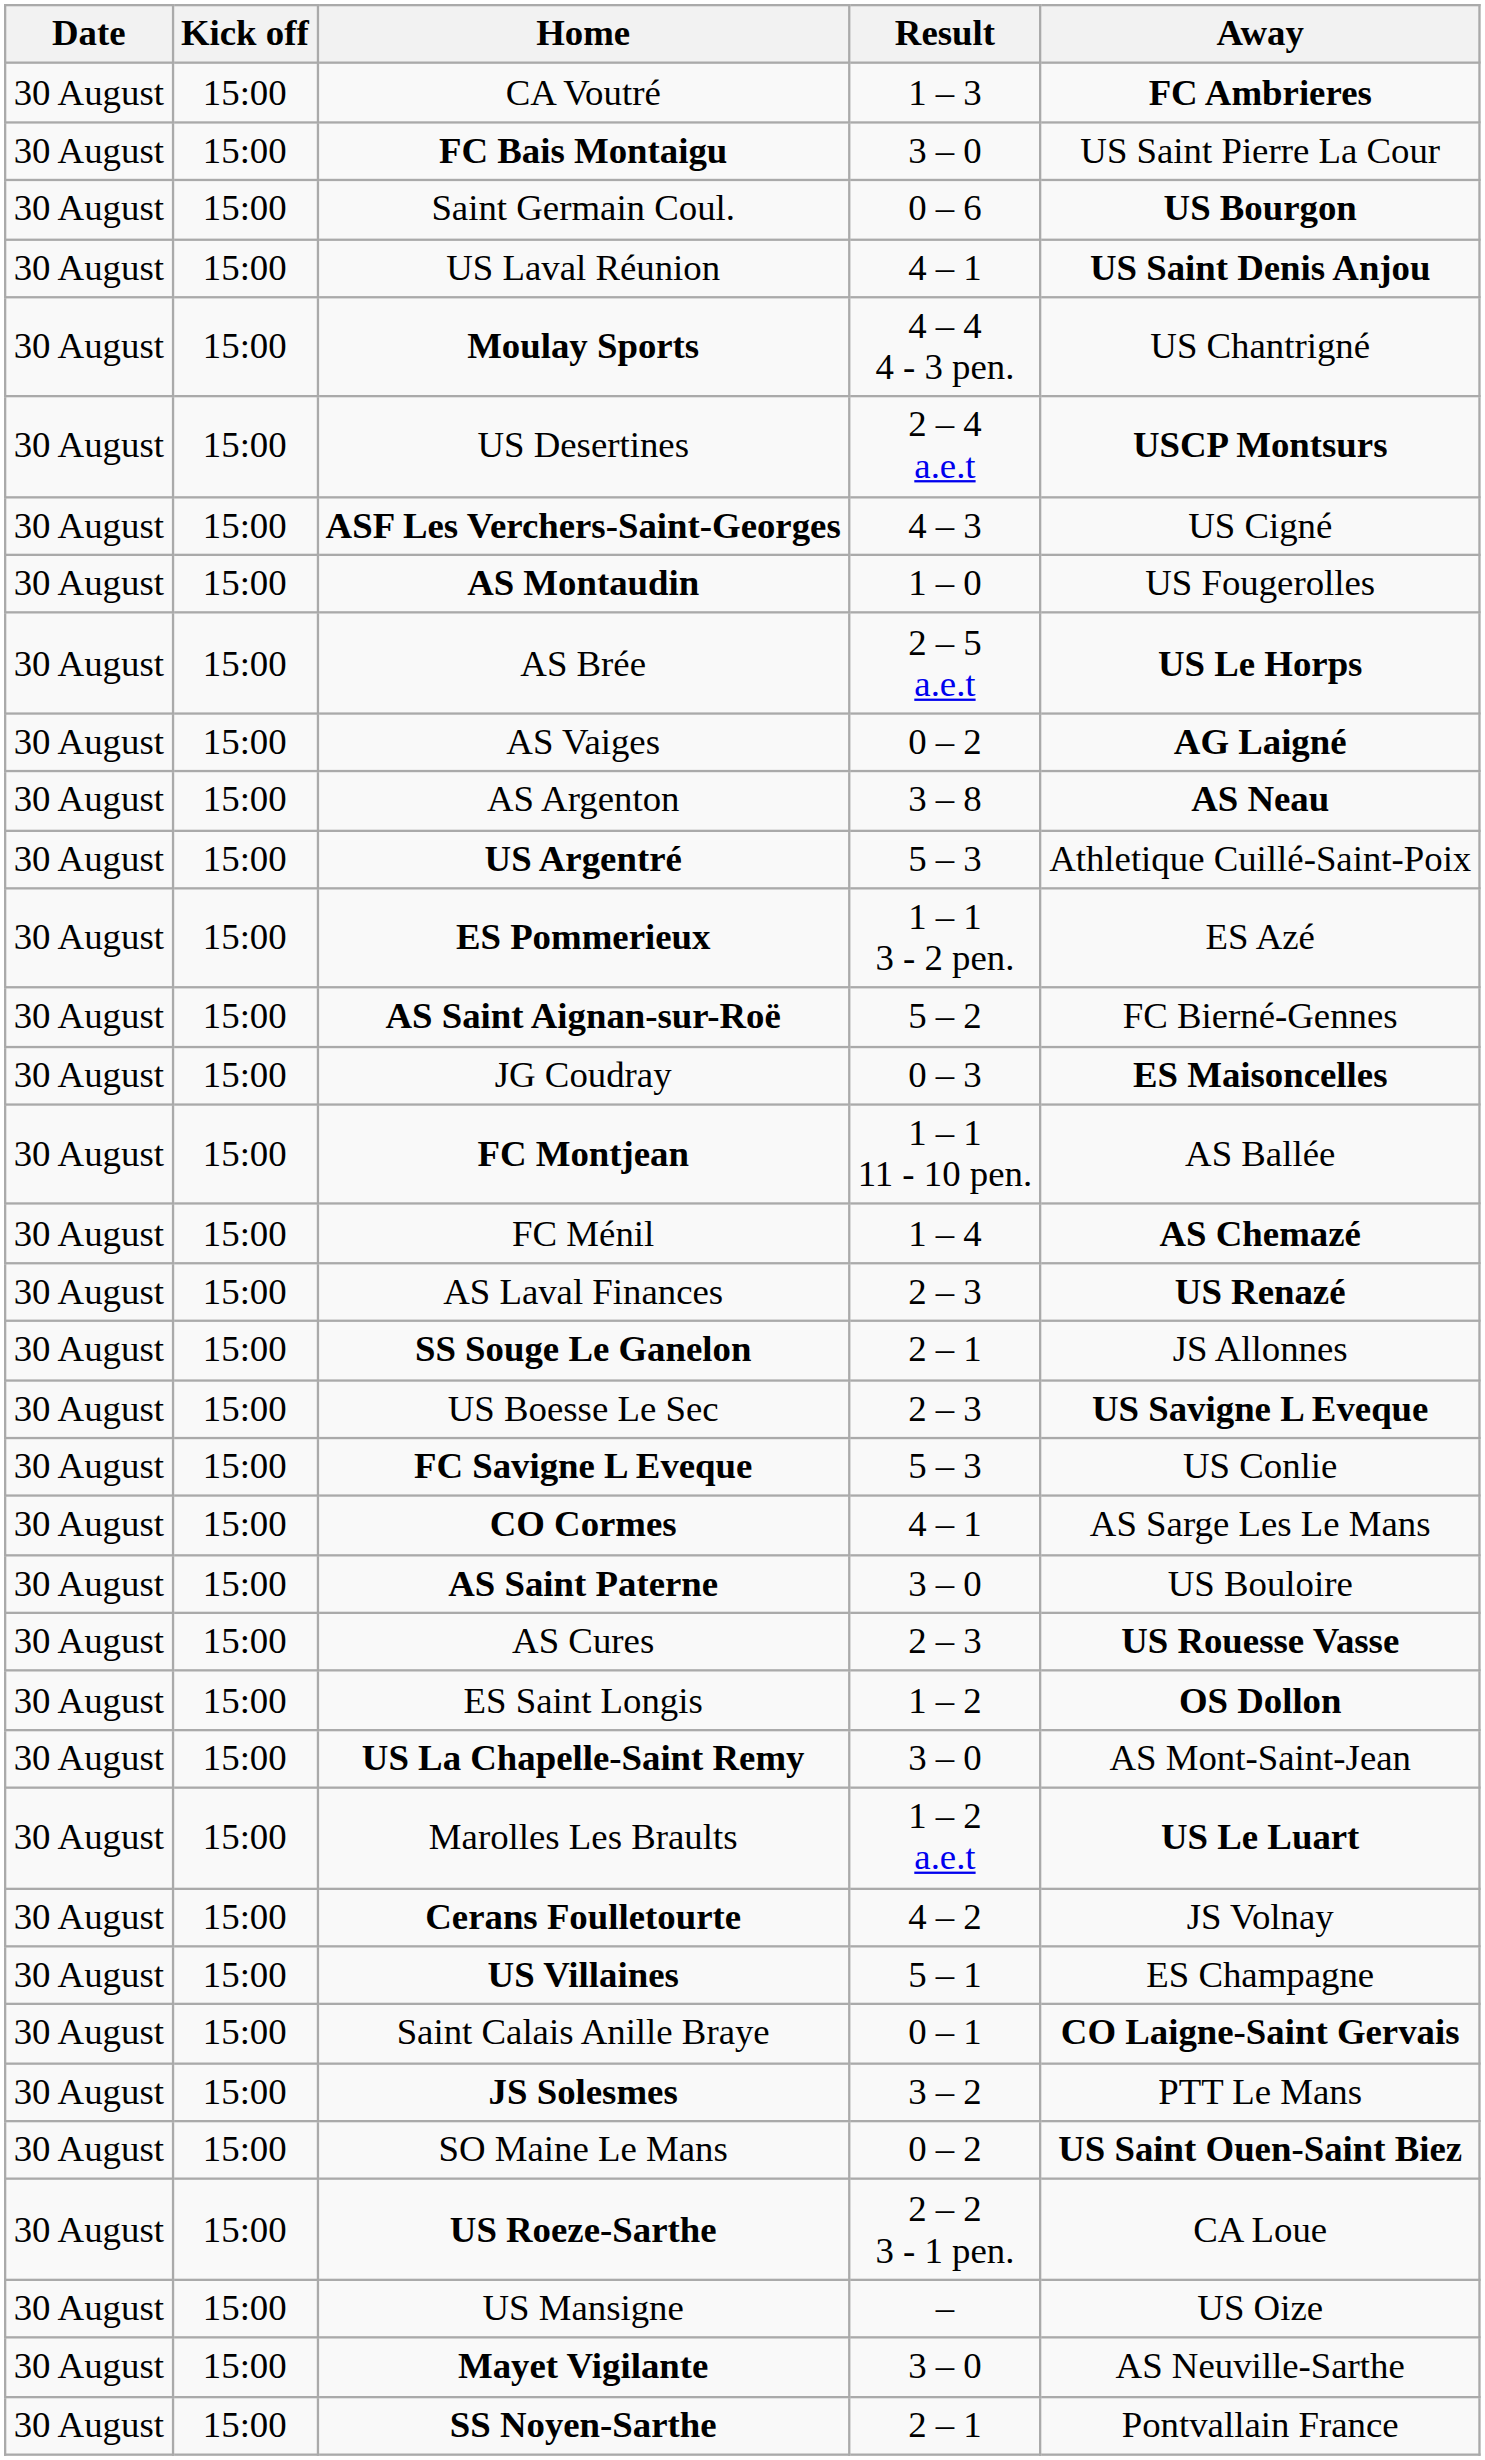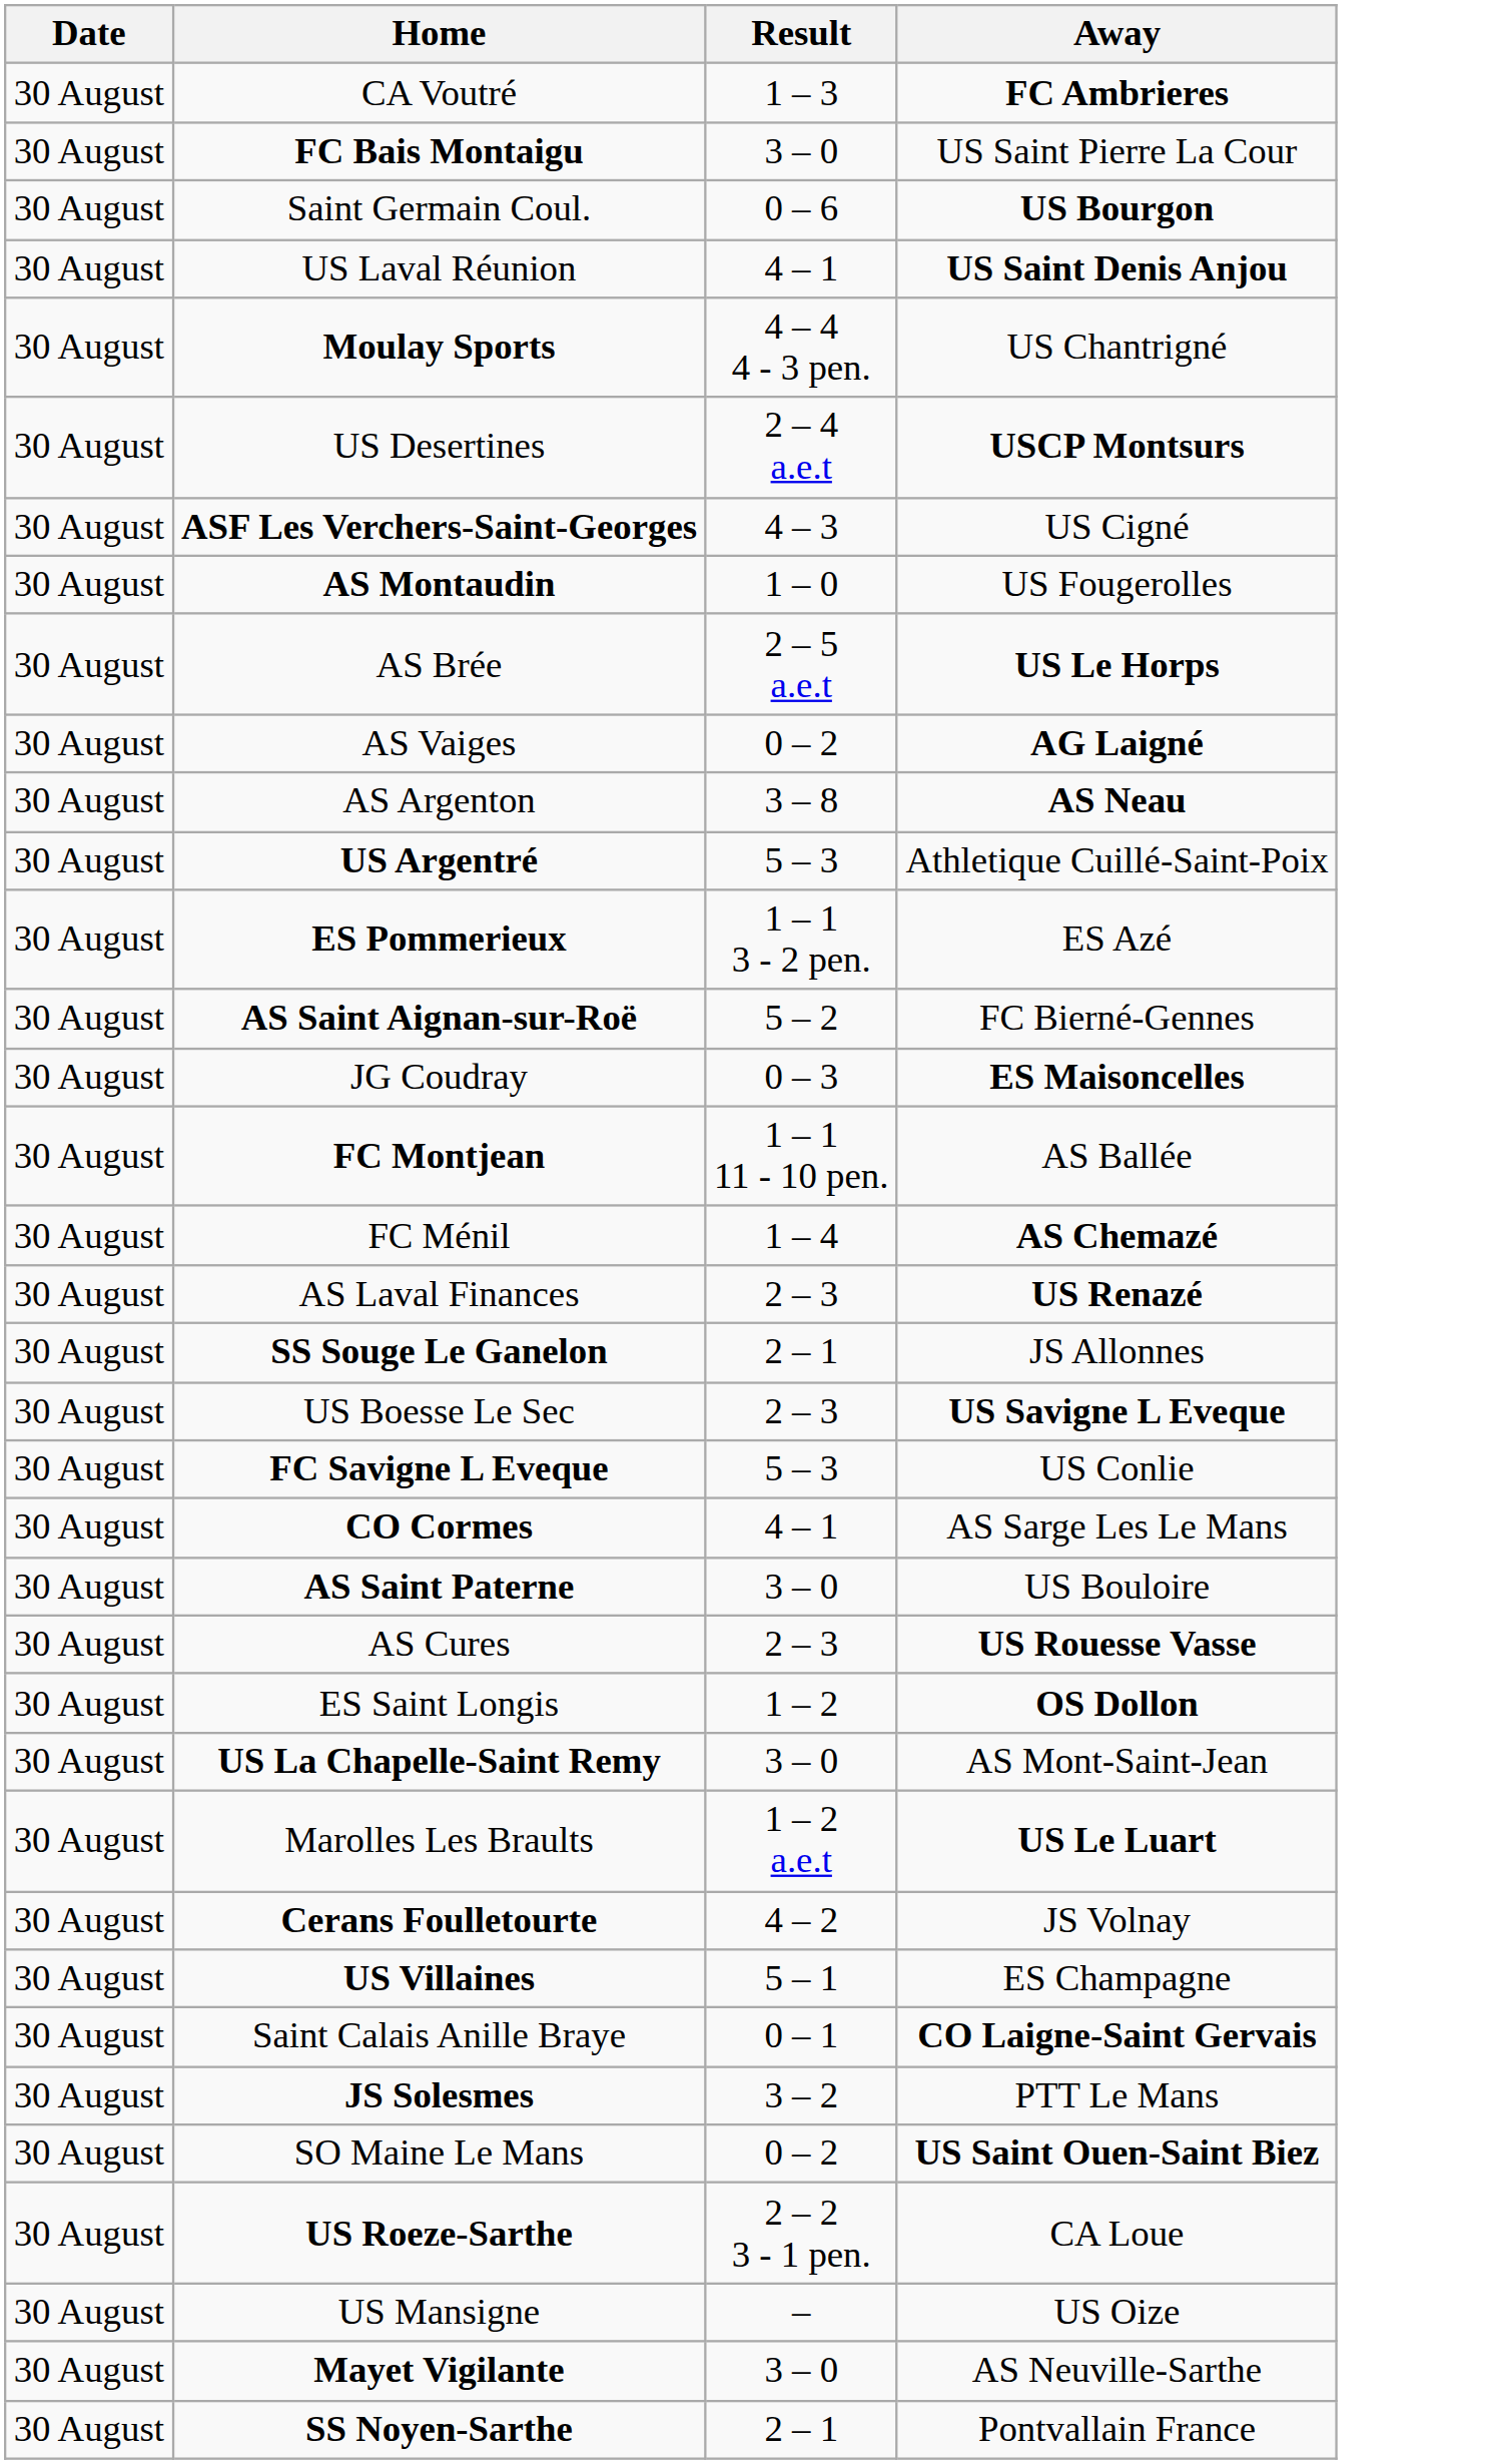 <table class="wikitable" style="text-align: center">
 <tr>
 <th scope="col">Date</th>
-<th scope="col">Kick off</th>
 <th scope="col">Home</th>
 <th scope="col">Result</th>
 <th scope="col">Away</th>
 </tr>
 <tr>
 <td>30 August</td>
-<td>15:00</td>
 <td>CA Voutré</td>
 <td>1 – 3</td>
 <td><strong>FC Ambrieres</strong></td>
 </tr>
 <tr>
 <td>30 August</td>
-<td>15:00</td>
 <td><strong>FC Bais Montaigu</strong></td>
 <td>3 – 0</td>
 <td>US Saint Pierre La Cour</td>
 </tr>
 <tr>
 <td>30 August</td>
-<td>15:00</td>
 <td>Saint Germain Coul.</td>
 <td>0 – 6</td>
 <td><strong>US Bourgon</strong></td>
 </tr>
 <tr>
 <td>30 August</td>
-<td>15:00</td>
 <td>US Laval Réunion</td>
 <td>4 – 1</td>
 <td><strong>US Saint Denis Anjou</strong></td>
 </tr>
 <tr>
 <td>30 August</td>
-<td>15:00</td>
 <td><strong>Moulay Sports</strong></td>
 <td>4 – 4 <br> 4 - 3 pen.</td>
 <td>US Chantrigné</td>
 </tr>
 <tr>
 <td>30 August</td>
-<td>15:00</td>
 <td>US Desertines</td>
 <td>2 – 4 <br> <a href='#'>a.e.t</a></td>
 <td><strong>USCP Montsurs</strong></td>
 </tr>
 <tr>
 <td>30 August</td>
-<td>15:00</td>
 <td><strong>ASF Les Verchers-Saint-Georges</strong></td>
 <td>4 – 3</td>
 <td>US Cigné</td>
 </tr>
 <tr>
 <td>30 August</td>
-<td>15:00</td>
 <td><strong>AS Montaudin</strong></td>
 <td>1 – 0</td>
 <td>US Fougerolles</td>
 </tr>
 <tr>
 <td>30 August</td>
-<td>15:00</td>
 <td>AS Brée</td>
 <td>2 – 5 <br> <a href='#'>a.e.t</a></td>
 <td><strong>US Le Horps</strong></td>
 </tr>
 <tr>
 <td>30 August</td>
-<td>15:00</td>
 <td>AS Vaiges</td>
 <td>0 – 2</td>
 <td><strong>AG Laigné</strong></td>
 </tr>
 <tr>
 <td>30 August</td>
-<td>15:00</td>
 <td>AS Argenton</td>
 <td>3 – 8</td>
 <td><strong>AS Neau</strong></td>
 </tr>
 <tr>
 <td>30 August</td>
-<td>15:00</td>
 <td><strong>US Argentré</strong></td>
 <td>5 – 3</td>
 <td>Athletique Cuillé-Saint-Poix</td>
 </tr>
 <tr>
 <td>30 August</td>
-<td>15:00</td>
 <td><strong>ES Pommerieux</strong></td>
 <td>1 – 1 <br> 3 - 2 pen.</td>
 <td>ES Azé</td>
 </tr>
 <tr>
 <td>30 August</td>
-<td>15:00</td>
 <td><strong>AS Saint Aignan-sur-Roë</strong></td>
 <td>5 – 2</td>
 <td>FC Bierné-Gennes</td>
 </tr>
 <tr>
 <td>30 August</td>
-<td>15:00</td>
 <td>JG Coudray</td>
 <td>0 – 3</td>
 <td><strong>ES Maisoncelles</strong></td>
 </tr>
 <tr>
 <td>30 August</td>
-<td>15:00</td>
 <td><strong>FC Montjean</strong></td>
 <td>1 – 1 <br> 11 - 10 pen.</td>
 <td>AS Ballée</td>
 </tr>
 <tr>
 <td>30 August</td>
-<td>15:00</td>
 <td>FC Ménil</td>
 <td>1 – 4</td>
 <td><strong>AS Chemazé</strong></td>
 </tr>
 <tr>
 <td>30 August</td>
-<td>15:00</td>
 <td>AS Laval Finances</td>
 <td>2 – 3</td>
 <td><strong>US Renazé</strong></td>
 </tr>
 <tr>
 <td>30 August</td>
-<td>15:00</td>
 <td><strong>SS Souge Le Ganelon</strong></td>
 <td>2 – 1</td>
 <td>JS Allonnes</td>
 </tr>
 <tr>
 <td>30 August</td>
-<td>15:00</td>
 <td>US Boesse Le Sec</td>
 <td>2 – 3</td>
 <td><strong>US Savigne L Eveque</strong></td>
 </tr>
 <tr>
 <td>30 August</td>
-<td>15:00</td>
 <td><strong>FC Savigne L Eveque</strong></td>
 <td>5 – 3</td>
 <td>US Conlie</td>
 </tr>
 <tr>
 <td>30 August</td>
-<td>15:00</td>
 <td><strong>CO Cormes</strong></td>
 <td>4 – 1</td>
 <td>AS Sarge Les Le Mans</td>
 </tr>
 <tr>
 <td>30 August</td>
-<td>15:00</td>
 <td><strong>AS Saint Paterne</strong></td>
 <td>3 – 0</td>
 <td>US Bouloire</td>
 </tr>
 <tr>
 <td>30 August</td>
-<td>15:00</td>
 <td>AS Cures</td>
 <td>2 – 3</td>
 <td><strong>US Rouesse Vasse</strong></td>
 </tr>
 <tr>
 <td>30 August</td>
-<td>15:00</td>
 <td>ES Saint Longis</td>
 <td>1 – 2</td>
 <td><strong>OS Dollon</strong></td>
 </tr>
 <tr>
 <td>30 August</td>
-<td>15:00</td>
 <td><strong>US La Chapelle-Saint Remy</strong></td>
 <td>3 – 0</td>
 <td>AS Mont-Saint-Jean</td>
 </tr>
 <tr>
 <td>30 August</td>
-<td>15:00</td>
 <td>Marolles Les Braults</td>
 <td>1 – 2 <br> <a href='#'>a.e.t</a></td>
 <td><strong>US Le Luart</strong></td>
 </tr>
 <tr>
 <td>30 August</td>
-<td>15:00</td>
 <td><strong>Cerans Foulletourte</strong></td>
 <td>4 – 2</td>
 <td>JS Volnay</td>
 </tr>
 <tr>
 <td>30 August</td>
-<td>15:00</td>
 <td><strong>US Villaines</strong></td>
 <td>5 – 1</td>
 <td>ES Champagne</td>
 </tr>
 <tr>
 <td>30 August</td>
-<td>15:00</td>
 <td>Saint Calais Anille Braye</td>
 <td>0 – 1</td>
 <td><strong>CO Laigne-Saint Gervais</strong></td>
 </tr>
 <tr>
 <td>30 August</td>
-<td>15:00</td>
 <td><strong>JS Solesmes</strong></td>
 <td>3 – 2</td>
 <td>PTT Le Mans</td>
 </tr>
 <tr>
 <td>30 August</td>
-<td>15:00</td>
 <td>SO Maine Le Mans</td>
 <td>0 – 2</td>
 <td><strong>US Saint Ouen-Saint Biez</strong></td>
 </tr>
 <tr>
 <td>30 August</td>
-<td>15:00</td>
 <td><strong>US Roeze-Sarthe</strong></td>
 <td>2 – 2 <br> 3 - 1 pen.</td>
 <td>CA Loue</td>
 </tr>
 <tr>
 <td>30 August</td>
-<td>15:00</td>
 <td>US Mansigne</td>
 <td>–</td>
 <td>US Oize</td>
 </tr>
 <tr>
 <td>30 August</td>
-<td>15:00</td>
 <td><strong>Mayet Vigilante</strong></td>
 <td>3 – 0</td>
 <td>AS Neuville-Sarthe</td>
 </tr>
 <tr>
 <td>30 August</td>
-<td>15:00</td>
 <td><strong>SS Noyen-Sarthe</strong></td>
 <td>2 – 1</td>
 <td>Pontvallain France</td>
 </tr>
 </table>
